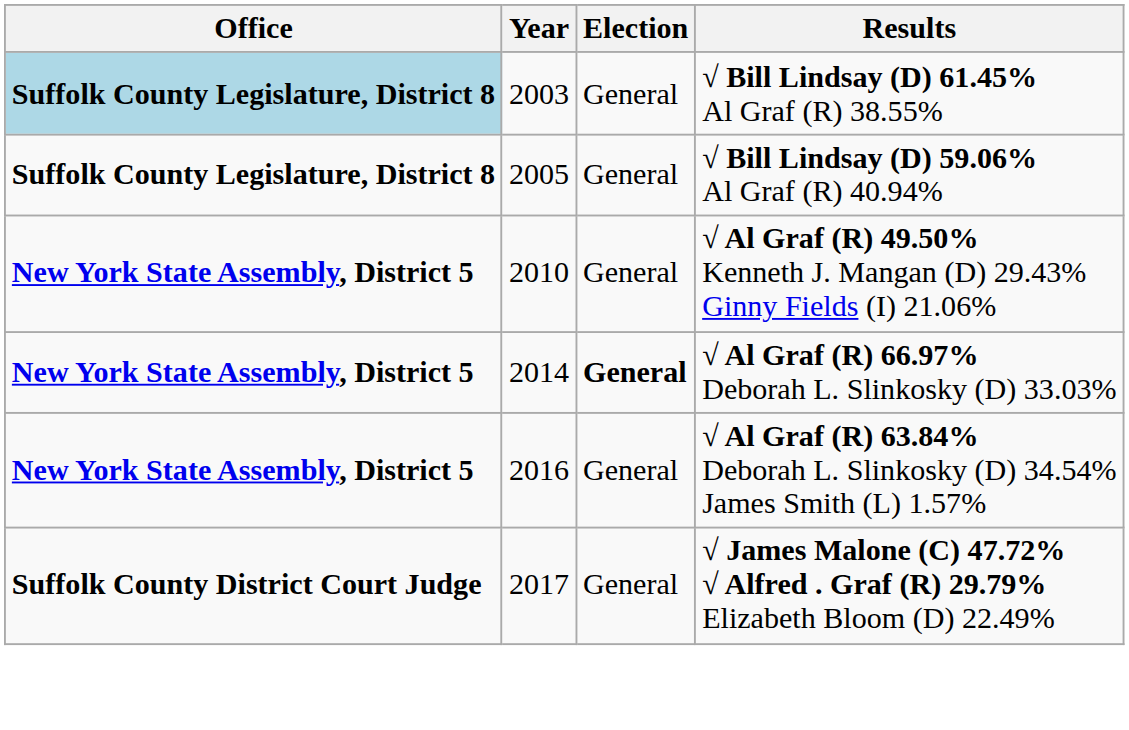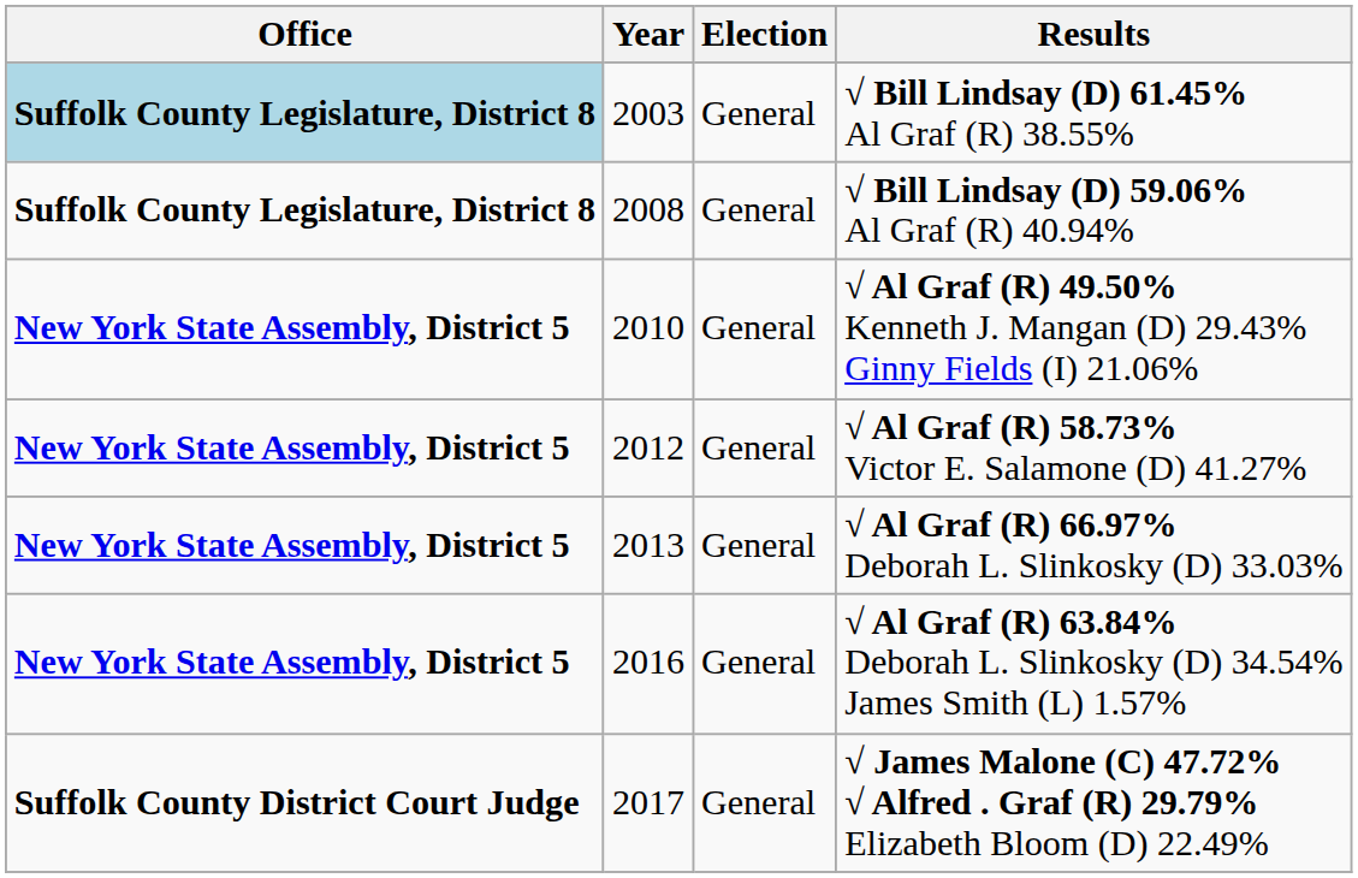 <table class="wikitable">
 <tr>
 <th>Office</th>
 <th>Year</th>
 <th>Election</th>
 <th>Results</th>
 </tr>
 <tr>
 <td style="background: lightblue;"><strong>Suffolk County Legislature, District 8</strong></td>
 <td>2003</td>
 <td>General</td>
 <td><strong>√ Bill Lindsay (D) 61.45%</strong><br>Al Graf (R) 38.55%</td>
 </tr>
 <tr>
 <td><strong>Suffolk County Legislature, District 8</strong></td>
-<td>2005</td>
+<td>2008</td>
 <td>General</td>
 <td><strong>√ Bill Lindsay (D) 59.06%</strong><br>Al Graf (R) 40.94%</td>
 </tr>
 <tr>
 <td><strong><a href='#'>New York State Assembly</a>, District 5</strong></td>
 <td>2010</td>
 <td>General</td>
 <td><strong>√ Al Graf (R) 49.50%</strong><br>Kenneth J. Mangan (D) 29.43%<br><a href='#'>Ginny Fields</a> (I) 21.06%</td>
 </tr>
 <tr>
 <td><strong><a href='#'>New York State Assembly</a>, District 5</strong></td>
-<td>2014</td>
-<td><strong>General</strong></td>
+<td>2012</td>
+<td>General</td>
+<td><strong>√ Al Graf (R) 58.73%</strong><br>Victor E. Salamone (D) 41.27%</td>
+</tr>
+<tr>
+<td><strong><a href='#'>New York State Assembly</a>, District 5</strong></td>
+<td>2013</td>
+<td>General</td>
 <td><strong>√ Al Graf (R) 66.97%</strong><br>Deborah L. Slinkosky (D) 33.03%</td>
 </tr>
 <tr>
 <td><strong><a href='#'>New York State Assembly</a>, District 5</strong></td>
 <td>2016</td>
 <td>General</td>
 <td><strong>√ Al Graf (R) 63.84%</strong><br>Deborah L. Slinkosky (D) 34.54%<br>James Smith (L) 1.57%</td>
 </tr>
 <tr>
 <td><strong>Suffolk County District Court Judge</strong></td>
 <td>2017</td>
 <td>General</td>
 <td><strong>√ James Malone (C) 47.72%</strong><br><strong>√ Alfred . Graf (R) 29.79%</strong><br>Elizabeth Bloom (D) 22.49%</td>
 </tr>
 </table>
